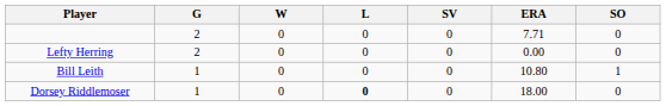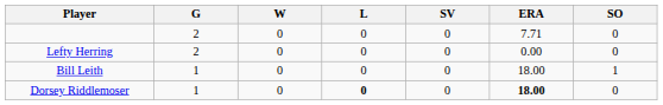 <table class="wikitable sortable">
 <tr>
 <th bgcolor="#DDDDFF" width="16%">Player</th>
 <th bgcolor="#DDDDFF" width="9%">G</th>
 <th bgcolor="#DDDDFF" width="9%">W</th>
 <th bgcolor="#DDDDFF" width="9%">L</th>
 <th bgcolor="#DDDDFF" width="9%">SV</th>
 <th bgcolor="#DDDDFF" width="9%">ERA</th>
 <th bgcolor="#DDDDFF" width="9%">SO</th>
 </tr>
 <tr align="center">
 <td></td>
 <td>2</td>
 <td>0</td>
 <td>0</td>
 <td>0</td>
 <td>7.71</td>
 <td>0</td>
 </tr>
 <tr align="center">
 <td><a href='#'>Lefty Herring</a></td>
 <td>2</td>
 <td>0</td>
 <td>0</td>
 <td>0</td>
 <td>0.00</td>
 <td>0</td>
 </tr>
 <tr align=center>
 <td><a href='#'>Bill Leith</a></td>
 <td>1</td>
 <td>0</td>
 <td>0</td>
 <td>0</td>
-<td>10.80</td>
+<td>18.00</td>
 <td>1</td>
 </tr>
 <tr align=center>
 <td><a href='#'>Dorsey Riddlemoser</a></td>
 <td>1</td>
 <td>0</td>
 <td><strong>0</strong></td>
 <td>0</td>
-<td>18.00</td>
+<td><strong>18.00</strong></td>
 <td>0</td>
 </tr>
 </table>
